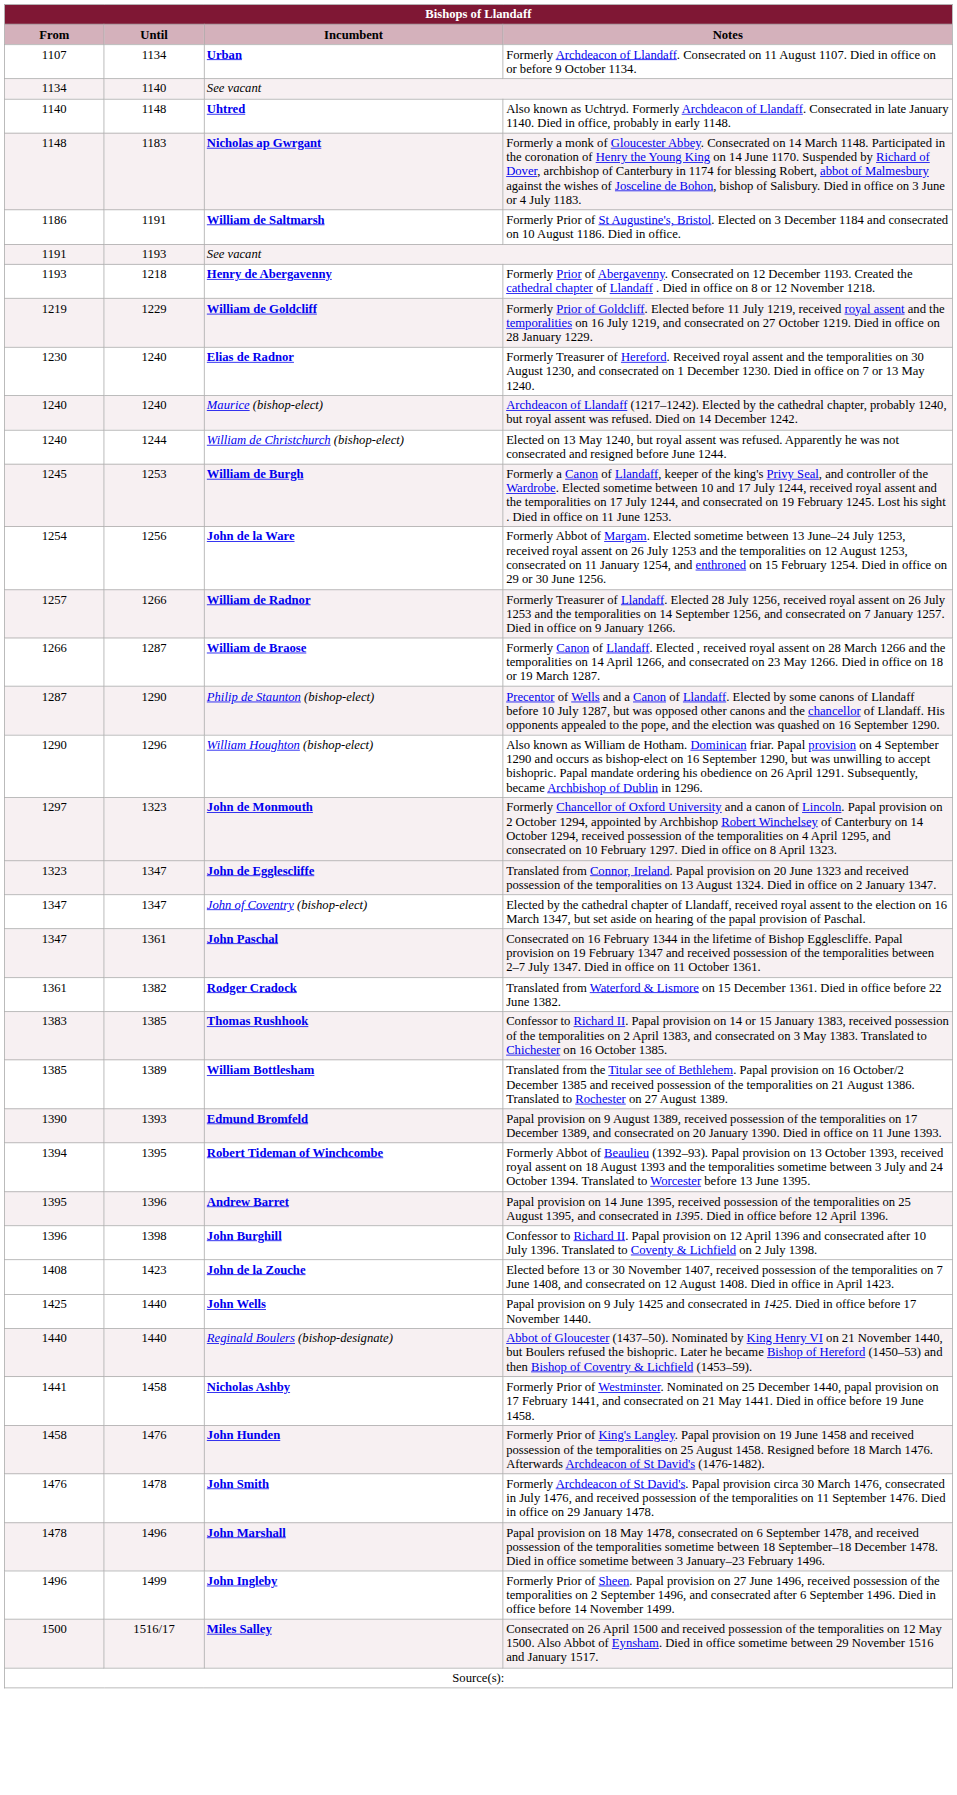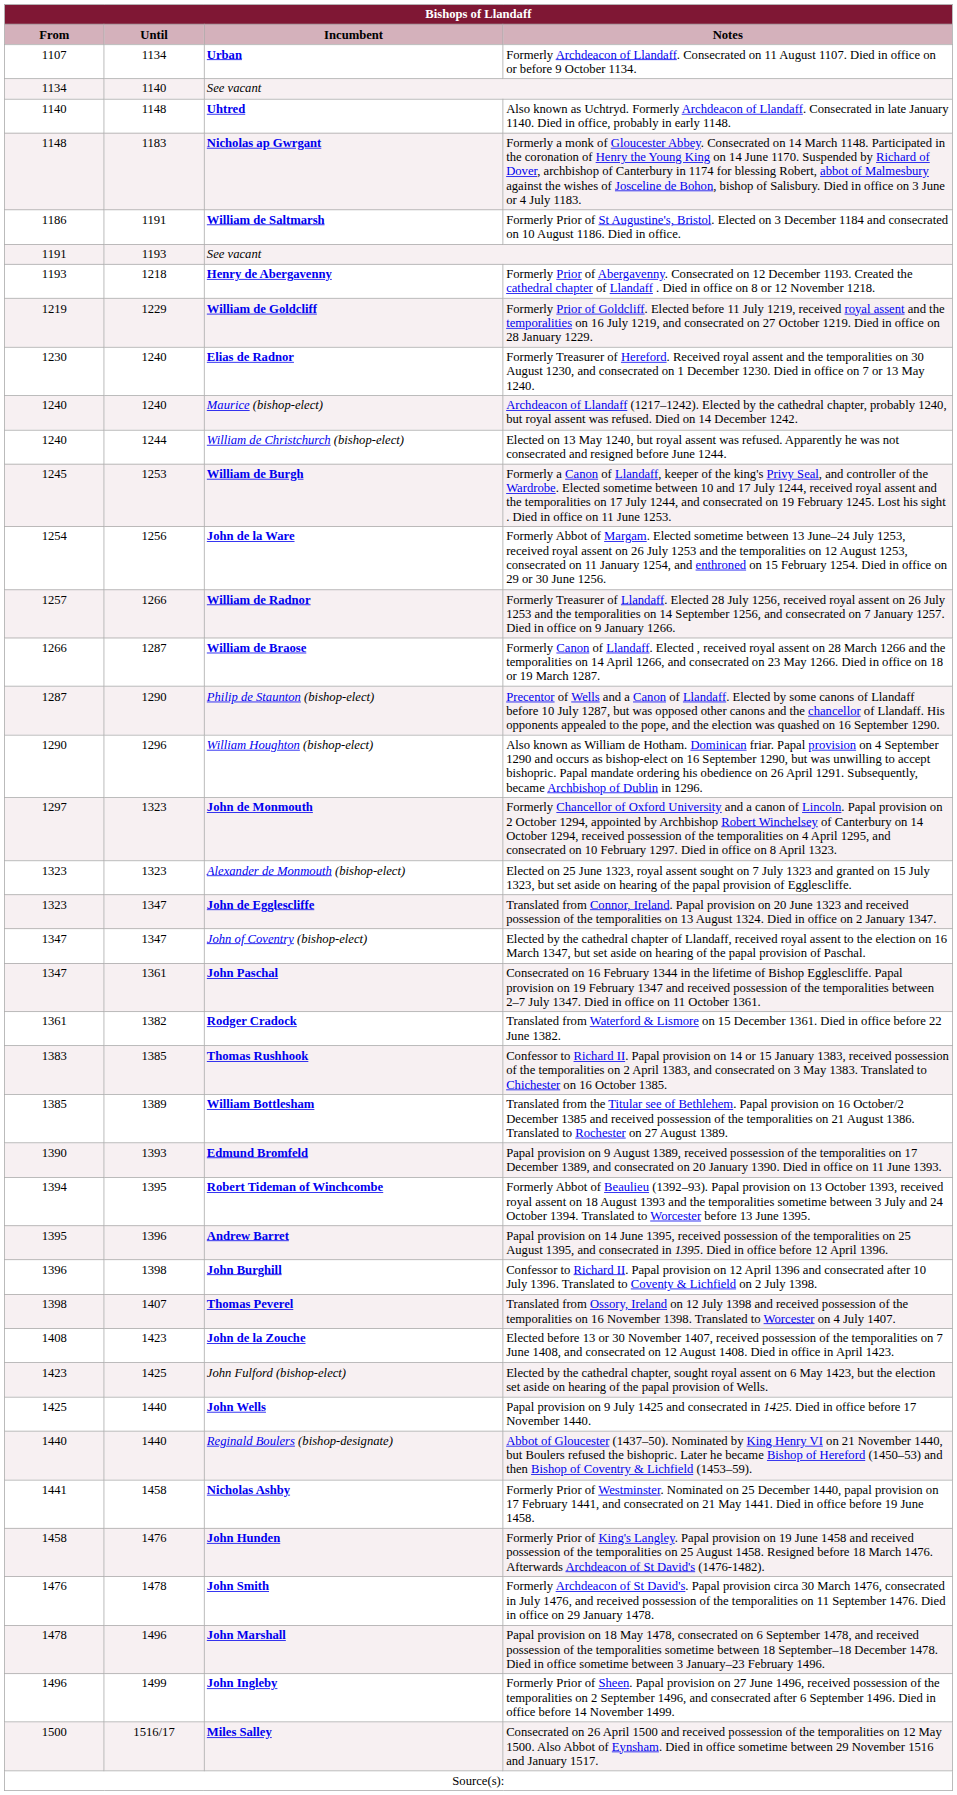 <table class="wikitable" style="width:95%;" border="1" cellpadding="2">
 <tr>
 <th colspan="4" style="background-color: #7F1734; color: white;">Bishops of Llandaff</th>
 </tr>
 <tr>
 <th style="background-color: #D4B1BB; width: 10%;">From</th>
 <th style="background-color: #D4B1BB; width: 10%;">Until</th>
 <th style="background-color: #D4B1BB; width: 30%;">Incumbent</th>
 <th style="background-color: #D4B1BB; width: 45%;">Notes</th>
 </tr>
 <tr valign="top" style="background-color: white;">
 <td align="center">1107</td>
 <td align="center">1134</td>
 <td><strong><a href='#'>Urban</a></strong></td>
 <td>Formerly <a href='#'>Archdeacon of Llandaff</a>. Consecrated on 11 August 1107. Died in office on or before 9 October 1134.</td>
 </tr>
 <tr valign="top" style="background-color: #F7F0F2;">
 <td align="center">1134</td>
 <td align="center">1140</td>
 <td colspan="2"><em>See vacant</em></td>
 </tr>
 <tr valign="top" style="background-color: white;">
 <td align="center">1140</td>
 <td align="center">1148</td>
 <td><strong><a href='#'>Uhtred</a></strong></td>
 <td>Also known as Uchtryd. Formerly <a href='#'>Archdeacon of Llandaff</a>. Consecrated in late January 1140. Died in office, probably in early 1148.</td>
 </tr>
 <tr valign="top" style="background-color: #F7F0F2;">
 <td align="center">1148</td>
 <td align="center">1183</td>
 <td><strong><a href='#'>Nicholas ap Gwrgant</a></strong></td>
 <td>Formerly a monk of <a href='#'>Gloucester Abbey</a>. Consecrated on 14 March 1148. Participated in the coronation of <a href='#'>Henry the Young King</a> on 14 June 1170. Suspended by <a href='#'>Richard of Dover</a>, archbishop of Canterbury in 1174 for blessing Robert, <a href='#'>abbot of Malmesbury</a> against the wishes of <a href='#'>Josceline de Bohon</a>, bishop of Salisbury. Died in office on 3 June or 4 July 1183.</td>
 </tr>
 <tr valign="top" style="background-color: white;">
 <td align="center">1186</td>
 <td align="center">1191</td>
 <td><strong><a href='#'>William de Saltmarsh</a></strong></td>
 <td>Formerly Prior of <a href='#'>St Augustine's, Bristol</a>. Elected on 3 December 1184 and consecrated on 10 August 1186. Died in office.</td>
 </tr>
 <tr valign="top" style="background-color: #F7F0F2;">
 <td align="center">1191</td>
 <td align="center">1193</td>
 <td colspan="2"><em>See vacant</em></td>
 </tr>
 <tr valign="top" style="background-color: white;">
 <td align="center">1193</td>
 <td align="center">1218</td>
 <td><strong><a href='#'>Henry de Abergavenny</a></strong></td>
 <td>Formerly <a href='#'>Prior</a> of <a href='#'>Abergavenny</a>. Consecrated on 12 December 1193. Created the <a href='#'>cathedral chapter</a> of <a href='#'>Llandaff</a> . Died in office on 8 or 12 November 1218.</td>
 </tr>
 <tr valign="top" style="background-color: #F7F0F2;">
 <td align="center">1219</td>
 <td align="center">1229</td>
 <td><strong><a href='#'>William de Goldcliff</a></strong></td>
 <td>Formerly <a href='#'>Prior of Goldcliff</a>. Elected before 11 July 1219, received <a href='#'>royal assent</a> and the <a href='#'>temporalities</a> on 16 July 1219, and consecrated on 27 October 1219. Died in office on 28 January 1229.</td>
 </tr>
 <tr valign="top" style="background-color: white;">
 <td align="center">1230</td>
 <td align="center">1240</td>
 <td><strong><a href='#'>Elias de Radnor</a></strong></td>
 <td>Formerly Treasurer of <a href='#'>Hereford</a>. Received royal assent and the temporalities on 30 August 1230, and consecrated on 1 December 1230. Died in office on 7 or 13 May 1240.</td>
 </tr>
 <tr valign="top" style="background-color: #F7F0F2;">
 <td align="center">1240</td>
 <td align="center">1240</td>
 <td><em><a href='#'>Maurice</a> (bishop-elect)</em></td>
 <td><a href='#'>Archdeacon of Llandaff</a> (1217–1242). Elected by the cathedral chapter, probably 1240, but royal assent was refused. Died on 14 December 1242.</td>
 </tr>
 <tr valign="top" style="background-color: white;">
 <td align="center">1240</td>
 <td align="center">1244</td>
 <td><em><a href='#'>William de Christchurch</a> (bishop-elect)</em></td>
 <td>Elected on 13 May 1240, but royal assent was refused. Apparently he was not consecrated and resigned before June 1244.</td>
 </tr>
 <tr valign="top" style="background-color: #F7F0F2;">
 <td align="center">1245</td>
 <td align="center">1253</td>
 <td><strong><a href='#'>William de Burgh</a></strong></td>
 <td>Formerly a <a href='#'>Canon</a> of <a href='#'>Llandaff</a>, keeper of the king's <a href='#'>Privy Seal</a>, and controller of the <a href='#'>Wardrobe</a>. Elected sometime between 10 and 17 July 1244, received royal assent and the temporalities on 17 July 1244, and consecrated on 19 February 1245. Lost his sight . Died in office on 11 June 1253.</td>
 </tr>
 <tr valign="top" style="background-color: white;">
 <td align="center">1254</td>
 <td align="center">1256</td>
 <td><strong><a href='#'>John de la Ware</a></strong></td>
 <td>Formerly Abbot of <a href='#'>Margam</a>. Elected sometime between 13 June–24 July 1253, received royal assent on 26 July 1253 and the temporalities on 12 August 1253, consecrated on 11 January 1254, and <a href='#'>enthroned</a> on 15 February 1254. Died in office on 29 or 30 June 1256.</td>
 </tr>
 <tr valign="top" style="background-color: #F7F0F2;">
 <td align="center">1257</td>
 <td align="center">1266</td>
 <td><strong><a href='#'>William de Radnor</a></strong></td>
 <td>Formerly Treasurer of <a href='#'>Llandaff</a>. Elected 28 July 1256, received royal assent on 26 July 1253 and the temporalities on 14 September 1256, and consecrated on 7 January 1257. Died in office on 9 January 1266.</td>
 </tr>
 <tr valign="top" style="background-color: white;">
 <td align="center">1266</td>
 <td align="center">1287</td>
 <td><strong><a href='#'>William de Braose</a></strong></td>
 <td>Formerly <a href='#'>Canon</a> of <a href='#'>Llandaff</a>. Elected , received royal assent on 28 March 1266 and the temporalities on 14 April 1266, and consecrated on 23 May 1266. Died in office on 18 or 19 March 1287.</td>
 </tr>
 <tr valign="top" style="background-color: #F7F0F2;">
 <td align="center">1287</td>
 <td align="center">1290</td>
 <td><em><a href='#'>Philip de Staunton</a> (bishop-elect)</em></td>
 <td><a href='#'>Precentor</a> of <a href='#'>Wells</a> and a <a href='#'>Canon</a> of <a href='#'>Llandaff</a>. Elected by some canons of Llandaff before 10 July 1287, but was opposed other canons and the <a href='#'>chancellor</a> of Llandaff. His opponents appealed to the pope, and the election was quashed on 16 September 1290.</td>
 </tr>
 <tr valign="top" style="background-color: white;">
 <td align="center">1290</td>
 <td align="center">1296</td>
 <td><em><a href='#'>William Houghton</a> (bishop-elect)</em></td>
 <td>Also known as William de Hotham. <a href='#'>Dominican</a> friar. Papal <a href='#'>provision</a> on 4 September 1290 and occurs as bishop-elect on 16 September 1290, but was unwilling to accept bishopric. Papal mandate ordering his obedience on 26 April 1291. Subsequently, became <a href='#'>Archbishop of Dublin</a> in 1296.</td>
 </tr>
 <tr valign="top" style="background-color: #F7F0F2;">
 <td align="center">1297</td>
 <td align="center">1323</td>
 <td><strong><a href='#'>John de Monmouth</a></strong></td>
 <td>Formerly <a href='#'>Chancellor of Oxford University</a> and a canon of <a href='#'>Lincoln</a>. Papal provision on 2 October 1294, appointed by Archbishop <a href='#'>Robert Winchelsey</a> of Canterbury on 14 October 1294, received possession of the temporalities on 4 April 1295, and consecrated on 10 February 1297. Died in office on 8 April 1323.</td>
 </tr>
+<tr valign="top" style="background-color: white;">
+<td align="center">1323</td>
+<td align="center">1323</td>
+<td><em><a href='#'>Alexander de Monmouth</a> (bishop-elect)</em></td>
+<td>Elected on 25 June 1323, royal assent sought on 7 July 1323 and granted on 15 July 1323, but set aside on hearing of the papal provision of Egglescliffe.</td>
+</tr>
 <tr valign="top" style="background-color: #F7F0F2;">
 <td align="center">1323</td>
 <td align="center">1347</td>
 <td><strong><a href='#'>John de Egglescliffe</a></strong></td>
 <td>Translated from <a href='#'>Connor, Ireland</a>. Papal provision on 20 June 1323 and received possession of the temporalities on 13 August 1324. Died in office on 2 January 1347.</td>
 </tr>
 <tr valign="top" style="background-color: white;">
 <td align="center">1347</td>
 <td align="center">1347</td>
 <td><em><a href='#'>John of Coventry</a> (bishop-elect)</em></td>
 <td>Elected by the cathedral chapter of Llandaff, received royal assent to the election on 16 March 1347, but set aside on hearing of the papal provision of Paschal.</td>
 </tr>
 <tr valign="top" style="background-color: #F7F0F2;">
 <td align="center">1347</td>
 <td align="center">1361</td>
 <td><strong><a href='#'>John Paschal</a></strong></td>
 <td>Consecrated on 16 February 1344 in the lifetime of Bishop Egglescliffe. Papal provision on 19 February 1347 and received possession of the temporalities between 2–7 July 1347. Died in office on 11 October 1361.</td>
 </tr>
 <tr valign="top" style="background-color: white;">
 <td align="center">1361</td>
 <td align="center">1382</td>
 <td><strong><a href='#'>Rodger Cradock</a></strong></td>
 <td>Translated from <a href='#'>Waterford & Lismore</a> on 15 December 1361. Died in office before 22 June 1382.</td>
 </tr>
 <tr valign="top" style="background-color: #F7F0F2;">
 <td align="center">1383</td>
 <td align="center">1385</td>
 <td><strong><a href='#'>Thomas Rushhook</a></strong></td>
 <td>Confessor to <a href='#'>Richard II</a>. Papal provision on 14 or 15 January 1383, received possession of the temporalities on 2 April 1383, and consecrated on 3 May 1383. Translated to <a href='#'>Chichester</a> on 16 October 1385.</td>
 </tr>
 <tr valign="top" style="background-color: white;">
 <td align="center">1385</td>
 <td align="center">1389</td>
 <td><strong><a href='#'>William Bottlesham</a></strong></td>
 <td>Translated from the <a href='#'>Titular see of Bethlehem</a>. Papal provision on 16 October/2 December 1385 and received possession of the temporalities on 21 August 1386. Translated to <a href='#'>Rochester</a> on 27 August 1389.</td>
 </tr>
 <tr valign="top" style="background-color: #F7F0F2;">
 <td align="center">1390</td>
 <td align="center">1393</td>
 <td><strong><a href='#'>Edmund Bromfeld</a></strong></td>
 <td>Papal provision on 9 August 1389, received possession of the temporalities on 17 December 1389, and consecrated on 20 January 1390. Died in office on 11 June 1393.</td>
 </tr>
 <tr valign="top" style="background-color: white;">
 <td align="center">1394</td>
 <td align="center">1395</td>
 <td><strong><a href='#'>Robert Tideman of Winchcombe</a></strong></td>
 <td>Formerly Abbot of <a href='#'>Beaulieu</a> (1392–93). Papal provision on 13 October 1393, received royal assent on 18 August 1393 and the temporalities sometime between 3 July and 24 October 1394. Translated to <a href='#'>Worcester</a> before 13 June 1395.</td>
 </tr>
 <tr valign="top" style="background-color: #F7F0F2;">
 <td align="center">1395</td>
 <td align="center">1396</td>
 <td><strong><a href='#'>Andrew Barret</a></strong></td>
 <td>Papal provision on 14 June 1395, received possession of the temporalities on 25 August 1395, and consecrated in <em>1395</em>. Died in office before 12 April 1396.</td>
 </tr>
 <tr valign="top" style="background-color: white;">
 <td align="center">1396</td>
 <td align="center">1398</td>
 <td><strong><a href='#'>John Burghill</a></strong></td>
 <td>Confessor to <a href='#'>Richard II</a>. Papal provision on 12 April 1396 and consecrated after 10 July 1396. Translated to <a href='#'>Coventy & Lichfield</a> on 2 July 1398.</td>
 </tr>
+<tr valign="top" style="background-color: #F7F0F2;">
+<td align="center">1398</td>
+<td align="center">1407</td>
+<td><strong><a href='#'>Thomas Peverel</a></strong></td>
+<td>Translated from <a href='#'>Ossory, Ireland</a> on 12 July 1398 and received possession of the temporalities on 16 November 1398. Translated to <a href='#'>Worcester</a> on 4 July 1407.</td>
+</tr>
 <tr valign="top" style="background-color: white;">
 <td align="center">1408</td>
 <td align="center">1423</td>
 <td><strong><a href='#'>John de la Zouche</a></strong></td>
 <td>Elected before 13 or 30 November 1407, received possession of the temporalities on 7 June 1408, and consecrated on 12 August 1408. Died in office in April 1423.</td>
+</tr>
+<tr valign="top" style="background-color: #F7F0F2;">
+<td align="center">1423</td>
+<td align="center">1425</td>
+<td><em>John Fulford (bishop-elect)</em></td>
+<td>Elected by the cathedral chapter, sought royal assent on 6 May 1423, but the election set aside on hearing of the papal provision of Wells.</td>
 </tr>
 <tr valign="top" style="background-color: white;">
 <td align="center">1425</td>
 <td align="center">1440</td>
 <td><strong><a href='#'>John Wells</a></strong></td>
 <td>Papal provision on 9 July 1425 and consecrated in <em>1425</em>. Died in office before 17 November 1440.</td>
 </tr>
 <tr valign="top" style="background-color: #F7F0F2;">
 <td align="center">1440</td>
 <td align="center">1440</td>
 <td><em><a href='#'>Reginald Boulers</a> (bishop-designate)</em></td>
 <td><a href='#'>Abbot of Gloucester</a> (1437–50). Nominated by <a href='#'>King Henry VI</a> on 21 November 1440, but Boulers refused the bishopric. Later he became <a href='#'>Bishop of Hereford</a> (1450–53) and then <a href='#'>Bishop of Coventry & Lichfield</a> (1453–59).</td>
 </tr>
 <tr valign="top" style="background-color: white;">
 <td align="center">1441</td>
 <td align="center">1458</td>
 <td><strong><a href='#'>Nicholas Ashby</a></strong></td>
 <td>Formerly Prior of <a href='#'>Westminster</a>. Nominated on 25 December 1440, papal provision on 17 February 1441, and consecrated on 21 May 1441. Died in office before 19 June 1458.</td>
 </tr>
 <tr valign="top" style="background-color: #F7F0F2;">
 <td align="center">1458</td>
 <td align="center">1476</td>
 <td><strong><a href='#'>John Hunden</a></strong></td>
 <td>Formerly Prior of <a href='#'>King's Langley</a>. Papal provision on 19 June 1458 and received possession of the temporalities on 25 August 1458. Resigned before 18 March 1476. Afterwards <a href='#'>Archdeacon of St David's</a> (1476-1482).</td>
 </tr>
 <tr valign="top" style="background-color: white;">
 <td align="center">1476</td>
 <td align="center">1478</td>
 <td><strong><a href='#'>John Smith</a></strong></td>
 <td>Formerly <a href='#'>Archdeacon of St David's</a>. Papal provision circa 30 March 1476, consecrated in July 1476, and received possession of the temporalities on 11 September 1476. Died in office on 29 January 1478.</td>
 </tr>
 <tr valign="top" style="background-color: #F7F0F2;">
 <td align="center">1478</td>
 <td align="center">1496</td>
 <td><strong><a href='#'>John Marshall</a></strong></td>
 <td>Papal provision on 18 May 1478, consecrated on 6 September 1478, and received possession of the temporalities sometime between 18 September–18 December 1478. Died in office sometime between 3 January–23 February 1496.</td>
 </tr>
 <tr valign="top" style="background-color: white;">
 <td align="center">1496</td>
 <td align="center">1499</td>
 <td><strong><a href='#'>John Ingleby</a></strong></td>
 <td>Formerly Prior of <a href='#'>Sheen</a>. Papal provision on 27 June 1496, received possession of the temporalities on 2 September 1496, and consecrated after 6 September 1496. Died in office before 14 November 1499.</td>
 </tr>
 <tr valign="top" style="background-color: #F7F0F2;">
 <td align="center">1500</td>
 <td align="center">1516/17</td>
 <td><strong><a href='#'>Miles Salley</a></strong></td>
 <td>Consecrated on 26 April 1500 and received possession of the temporalities on 12 May 1500. Also Abbot of <a href='#'>Eynsham</a>. Died in office sometime between 29 November 1516 and January 1517.</td>
 </tr>
 <tr valign="top" style="background-color: white;">
 <td align="center" colspan="4">Source(s):</td>
 </tr>
 </table>
